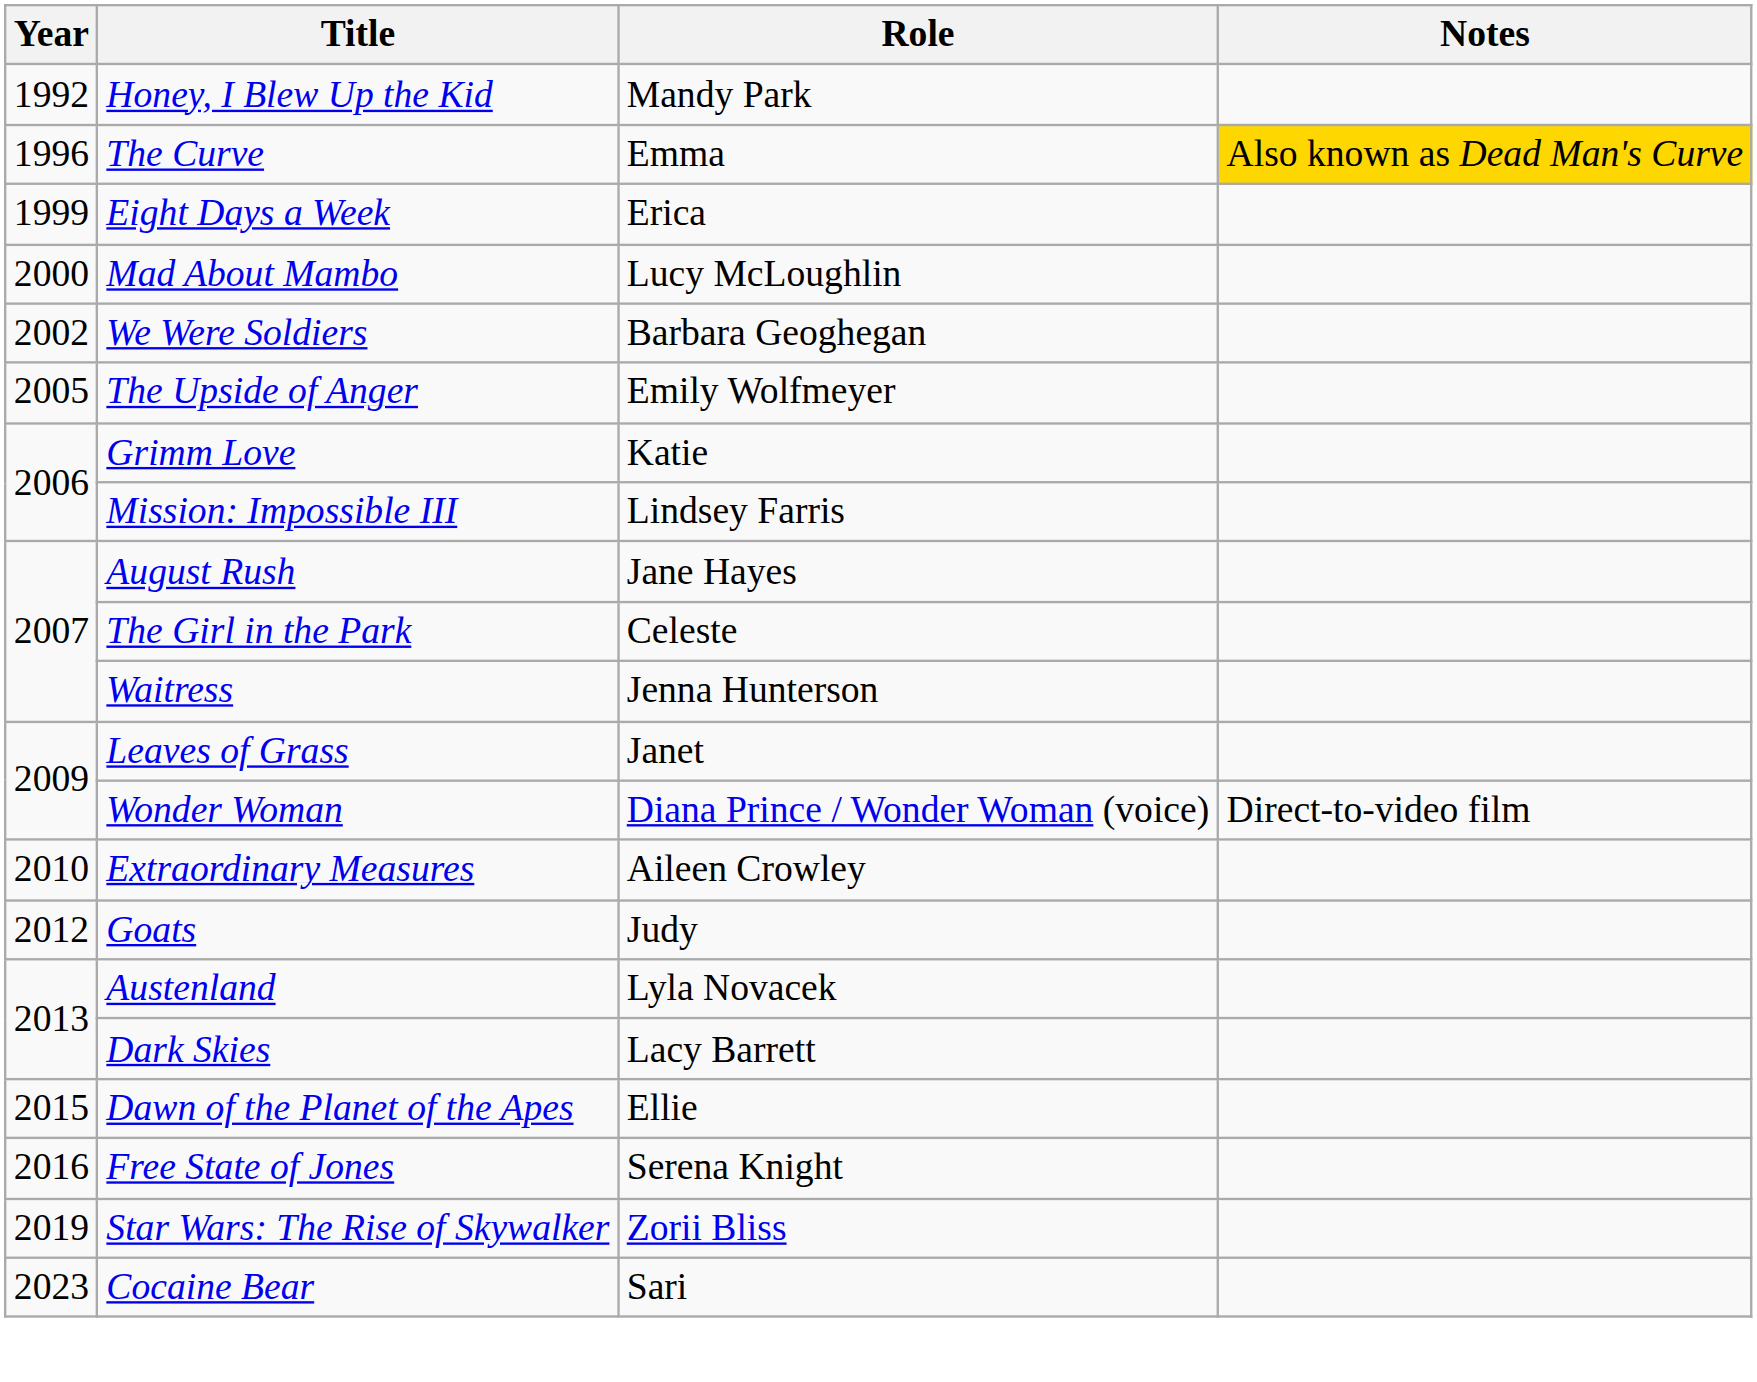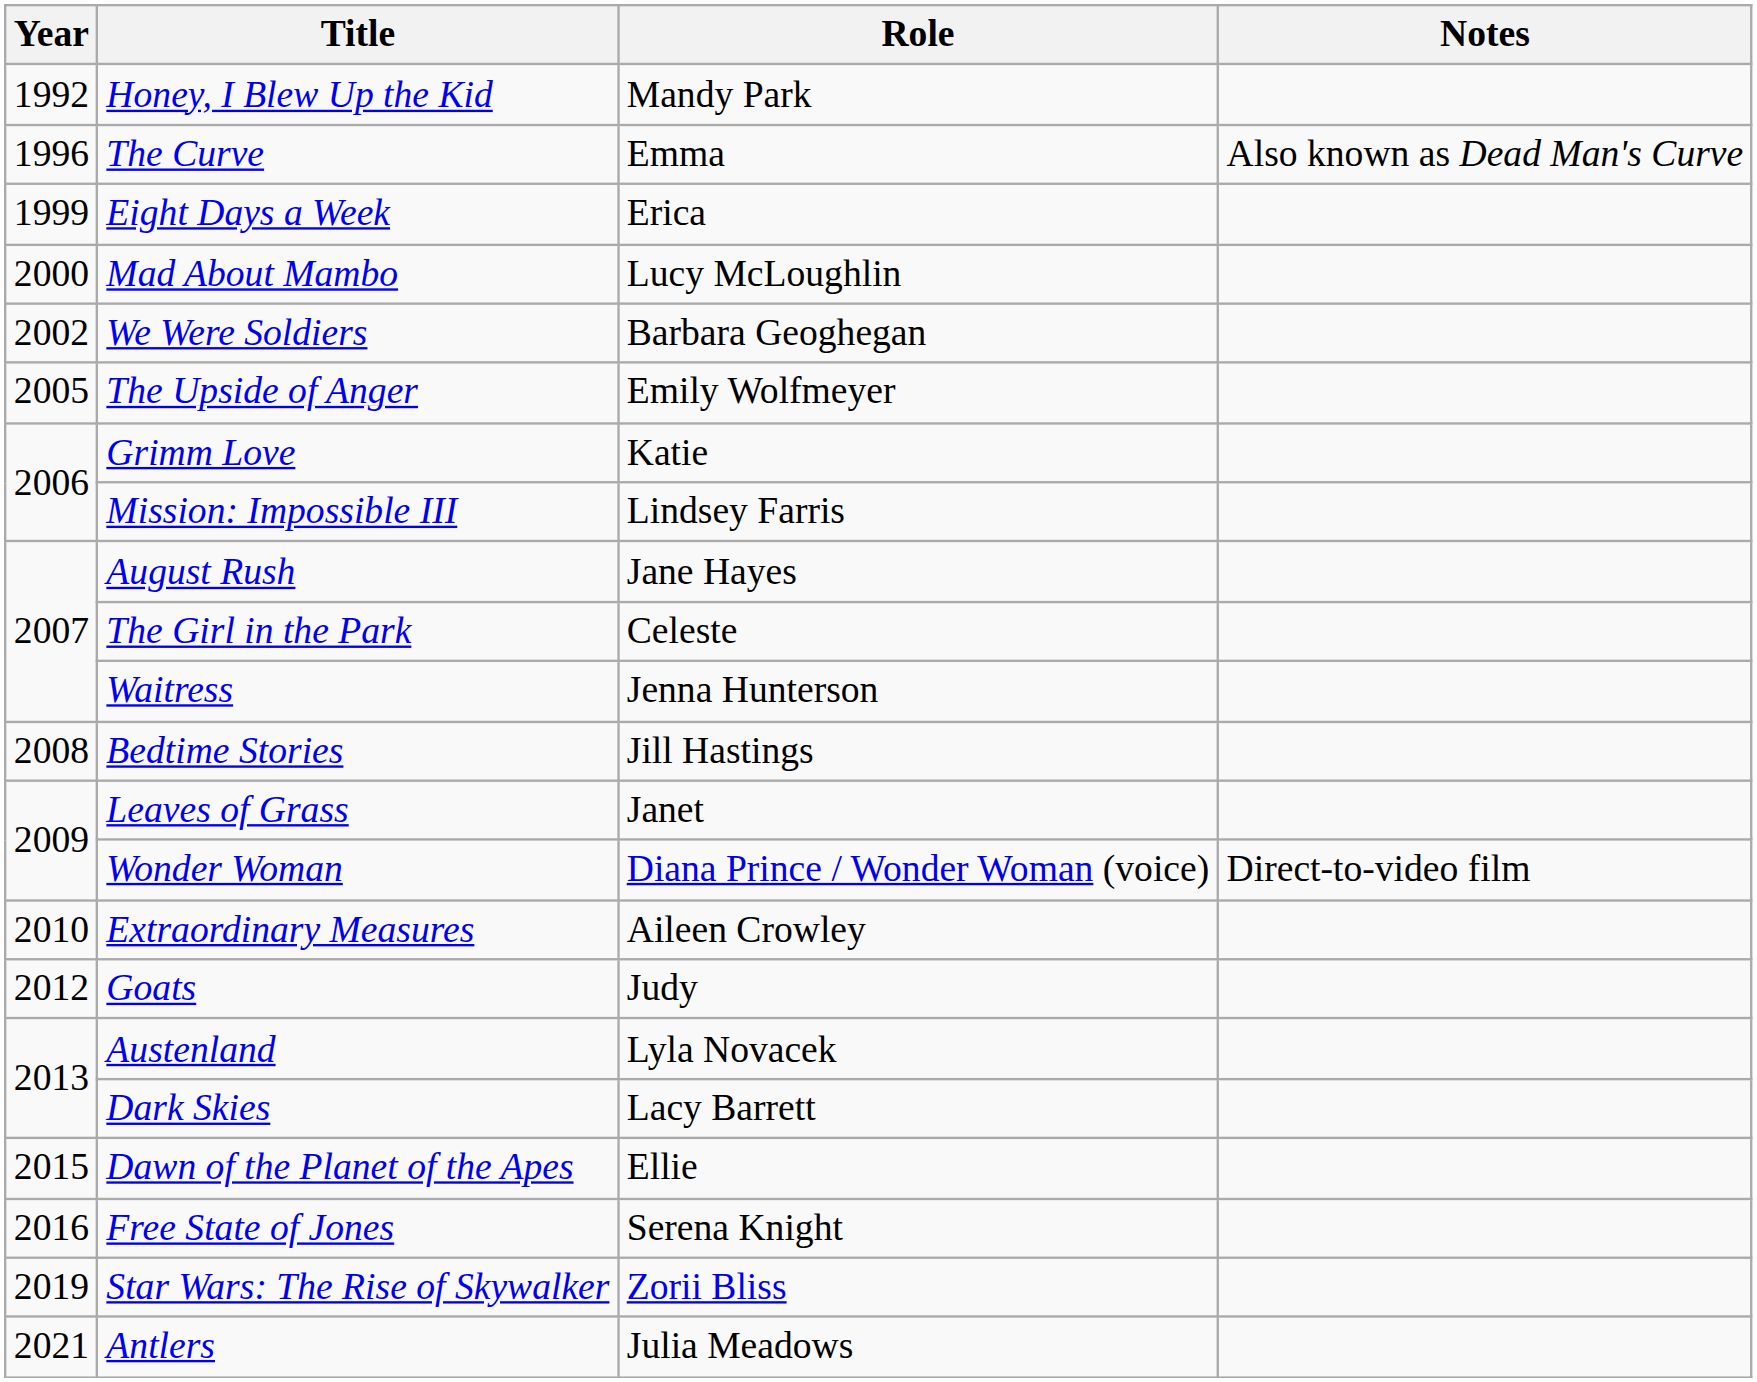 <table class="wikitable sortable">
 <tr>
 <th>Year</th>
 <th>Title</th>
 <th>Role</th>
 <th class="unsortable">Notes</th>
 </tr>
 <tr>
 <td>1992</td>
 <td><em><a href='#'>Honey, I Blew Up the Kid</a></em></td>
 <td>Mandy Park</td>
 <td></td>
 </tr>
 <tr>
 <td>1996</td>
 <td data-sort-value="Curve, The"><em><a href='#'>The Curve</a></em></td>
 <td>Emma</td>
-<td style="background: gold;">Also known as <em>Dead Man's Curve</em></td>
+<td>Also known as <em>Dead Man's Curve</em></td>
 </tr>
 <tr>
 <td>1999</td>
 <td><em><a href='#'>Eight Days a Week</a></em></td>
 <td>Erica</td>
 <td></td>
 </tr>
 <tr>
 <td>2000</td>
 <td><em><a href='#'>Mad About Mambo</a></em></td>
 <td>Lucy McLoughlin</td>
 <td></td>
 </tr>
 <tr>
 <td>2002</td>
 <td><em><a href='#'>We Were Soldiers</a></em></td>
 <td>Barbara Geoghegan</td>
 <td></td>
 </tr>
 <tr>
 <td>2005</td>
 <td data-sort-value="Upside of Anger, The"><em><a href='#'>The Upside of Anger</a></em></td>
 <td>Emily Wolfmeyer</td>
 <td></td>
 </tr>
 <tr>
 <td rowspan="2">2006</td>
 <td><em><a href='#'>Grimm Love</a></em></td>
 <td>Katie</td>
 <td></td>
 </tr>
 <tr>
 <td><em><a href='#'>Mission: Impossible III</a></em></td>
 <td>Lindsey Farris</td>
 <td></td>
 </tr>
 <tr>
 <td rowspan="3">2007</td>
 <td><em><a href='#'>August Rush</a></em></td>
 <td>Jane Hayes</td>
 <td></td>
 </tr>
 <tr>
 <td data-sort-value="Girl in the Park, The"><em><a href='#'>The Girl in the Park</a></em></td>
 <td>Celeste</td>
 <td></td>
 </tr>
 <tr>
 <td><em><a href='#'>Waitress</a></em></td>
 <td>Jenna Hunterson</td>
+<td></td>
+</tr>
+<tr>
+<td>2008</td>
+<td><em><a href='#'>Bedtime Stories</a></em></td>
+<td>Jill Hastings</td>
 <td></td>
 </tr>
 <tr>
 <td rowspan="2">2009</td>
 <td><em><a href='#'>Leaves of Grass</a></em></td>
 <td>Janet</td>
 <td></td>
 </tr>
 <tr>
 <td><em><a href='#'>Wonder Woman</a></em></td>
 <td><a href='#'>Diana Prince / Wonder Woman</a> (voice)</td>
 <td>Direct-to-video film</td>
 </tr>
 <tr>
 <td>2010</td>
 <td><em><a href='#'>Extraordinary Measures</a></em></td>
 <td>Aileen Crowley</td>
 <td></td>
 </tr>
 <tr>
 <td>2012</td>
 <td><em><a href='#'>Goats</a></em></td>
 <td>Judy</td>
 <td></td>
 </tr>
 <tr>
 <td rowspan="2">2013</td>
 <td><em><a href='#'>Austenland</a></em></td>
 <td>Lyla Novacek</td>
 <td></td>
 </tr>
 <tr>
 <td><em><a href='#'>Dark Skies</a></em></td>
 <td>Lacy Barrett</td>
 <td></td>
 </tr>
 <tr>
 <td>2015</td>
 <td><em><a href='#'>Dawn of the Planet of the Apes</a></em></td>
 <td>Ellie</td>
 <td></td>
 </tr>
 <tr>
 <td>2016</td>
 <td><em><a href='#'>Free State of Jones</a></em></td>
 <td>Serena Knight</td>
 <td></td>
 </tr>
 <tr>
 <td>2019</td>
 <td><em><a href='#'>Star Wars: The Rise of Skywalker</a></em></td>
 <td><a href='#'>Zorii Bliss</a></td>
 <td></td>
 </tr>
 <tr>
-<td>2023</td>
-<td><em><a href='#'>Cocaine Bear</a></em></td>
-<td>Sari</td>
+<td>2021</td>
+<td><em><a href='#'>Antlers</a></em></td>
+<td>Julia Meadows</td>
 <td></td>
 </tr>
 </table>
